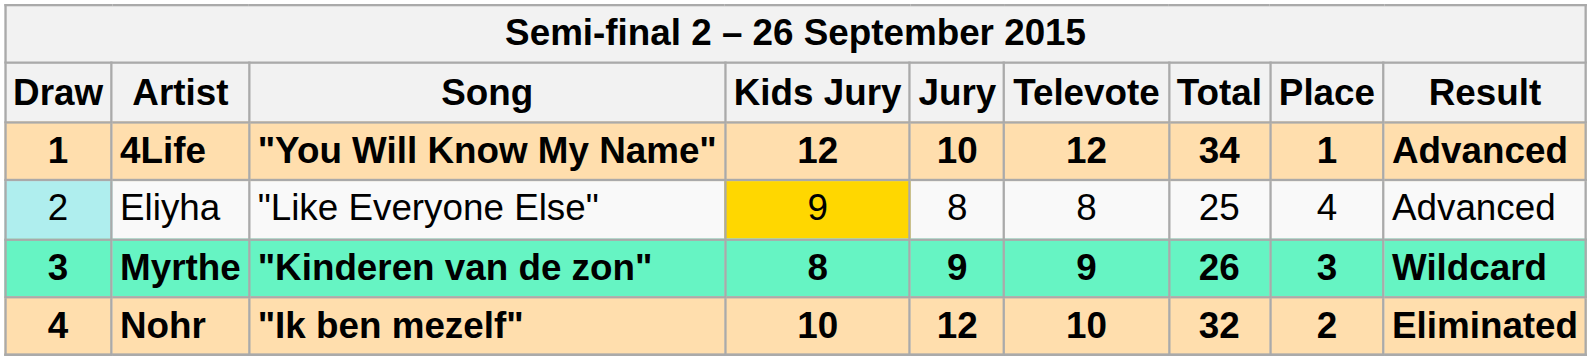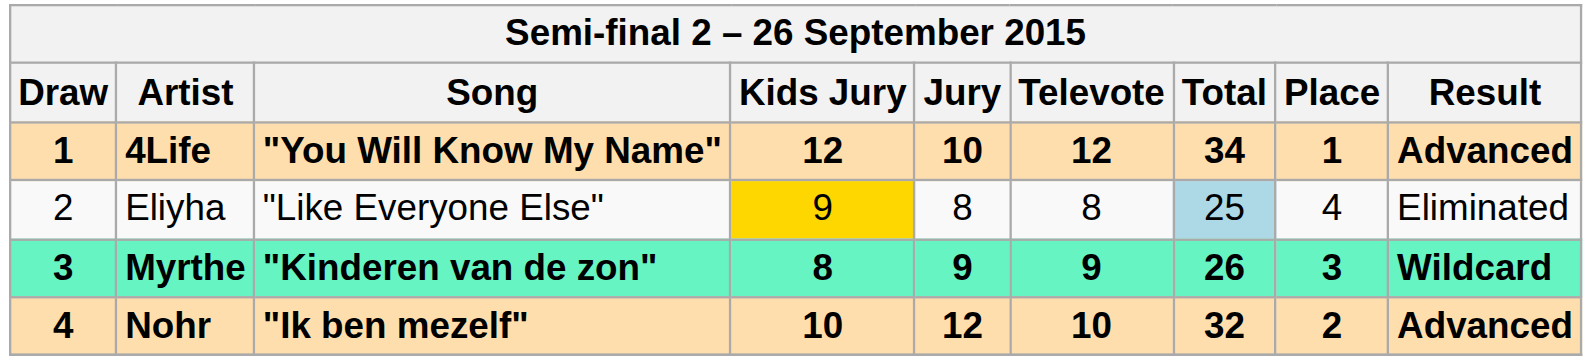 <table class="sortable wikitable" style="margin: 1em auto 1em auto; text-align:center;">
 <tr>
 <th colspan="9">Semi-final 2 – 26 September 2015</th>
 </tr>
 <tr>
 <th>Draw</th>
 <th>Artist</th>
 <th>Song</th>
 <th>Kids Jury</th>
 <th>Jury</th>
 <th>Televote</th>
 <th>Total</th>
 <th>Place</th>
 <th>Result</th>
 </tr>
 <tr style="font-weight:bold; background:#FFDEAD;">
 <td>1</td>
 <td align="left">4Life</td>
 <td align="left">"You Will Know My Name"</td>
 <td>12</td>
 <td>10</td>
 <td>12</td>
 <td>34</td>
 <td>1</td>
 <td align="left">Advanced</td>
 </tr>
 <tr>
-<td style="background: paleturquoise;">2</td>
+<td>2</td>
 <td align="left">Eliyha</td>
 <td align="left">"Like Everyone Else"</td>
 <td style="background: gold;">9</td>
 <td>8</td>
 <td>8</td>
-<td>25</td>
+<td style="background: lightblue;">25</td>
 <td>4</td>
-<td align="left">Advanced</td>
+<td align="left">Eliminated</td>
 </tr>
 <tr style="font-weight:bold; background:#66f4c3;">
 <td>3</td>
 <td align="left">Myrthe</td>
 <td align="left">"Kinderen van de zon"</td>
 <td>8</td>
 <td>9</td>
 <td>9</td>
 <td>26</td>
 <td>3</td>
 <td align="left">Wildcard</td>
 </tr>
 <tr style="font-weight:bold; background:#FFDEAD;">
 <td>4</td>
 <td align="left">Nohr</td>
 <td align="left">"Ik ben mezelf"</td>
 <td>10</td>
 <td>12</td>
 <td>10</td>
 <td>32</td>
 <td>2</td>
-<td align="left">Eliminated</td>
+<td align="left">Advanced</td>
 </tr>
 <tr>
 </tr>
 </table>
